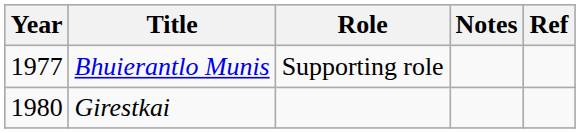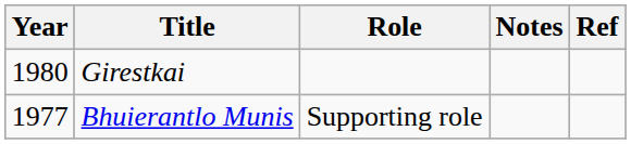 <table class="wikitable sortable">
 <tr>
 <th>Year</th>
 <th>Title</th>
 <th>Role</th>
 <th>Notes</th>
 <th>Ref</th>
 </tr>
 <tr>
+<td>1980</td>
+<td><em>Girestkai</em></td>
+<td></td>
+<td></td>
+<td></td>
+</tr>
+<tr>
 <td>1977</td>
 <td><em><a href='#'>Bhuierantlo Munis</a></em></td>
 <td>Supporting role</td>
 <td></td>
 <td></td>
 </tr>
-<tr>
-<td>1980</td>
-<td><em>Girestkai</em></td>
-<td></td>
-<td></td>
-<td></td>
-</tr>
 </table>
